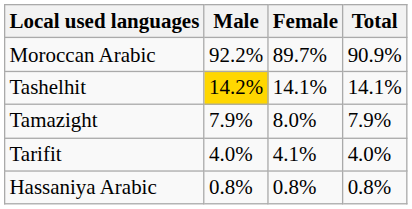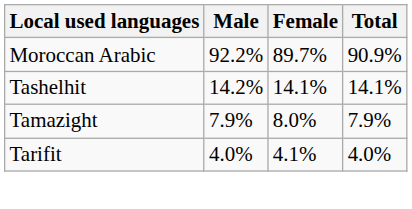 <table class="wikitable">
 <tr>
 <th>Local used languages</th>
 <th>Male</th>
 <th>Female</th>
 <th>Total</th>
 </tr>
 <tr>
 <td>Moroccan Arabic</td>
 <td>92.2%</td>
 <td>89.7%</td>
 <td>90.9%</td>
 </tr>
 <tr>
 <td>Tashelhit</td>
-<td style="background: gold;">14.2%</td>
+<td>14.2%</td>
 <td>14.1%</td>
 <td>14.1%</td>
 </tr>
 <tr>
 <td>Tamazight</td>
 <td>7.9%</td>
 <td>8.0%</td>
 <td>7.9%</td>
 </tr>
 <tr>
 <td>Tarifit</td>
 <td>4.0%</td>
 <td>4.1%</td>
 <td>4.0%</td>
 </tr>
-<tr>
-<td>Hassaniya Arabic</td>
-<td>0.8%</td>
-<td>0.8%</td>
-<td>0.8%</td>
-</tr>
 </table>
